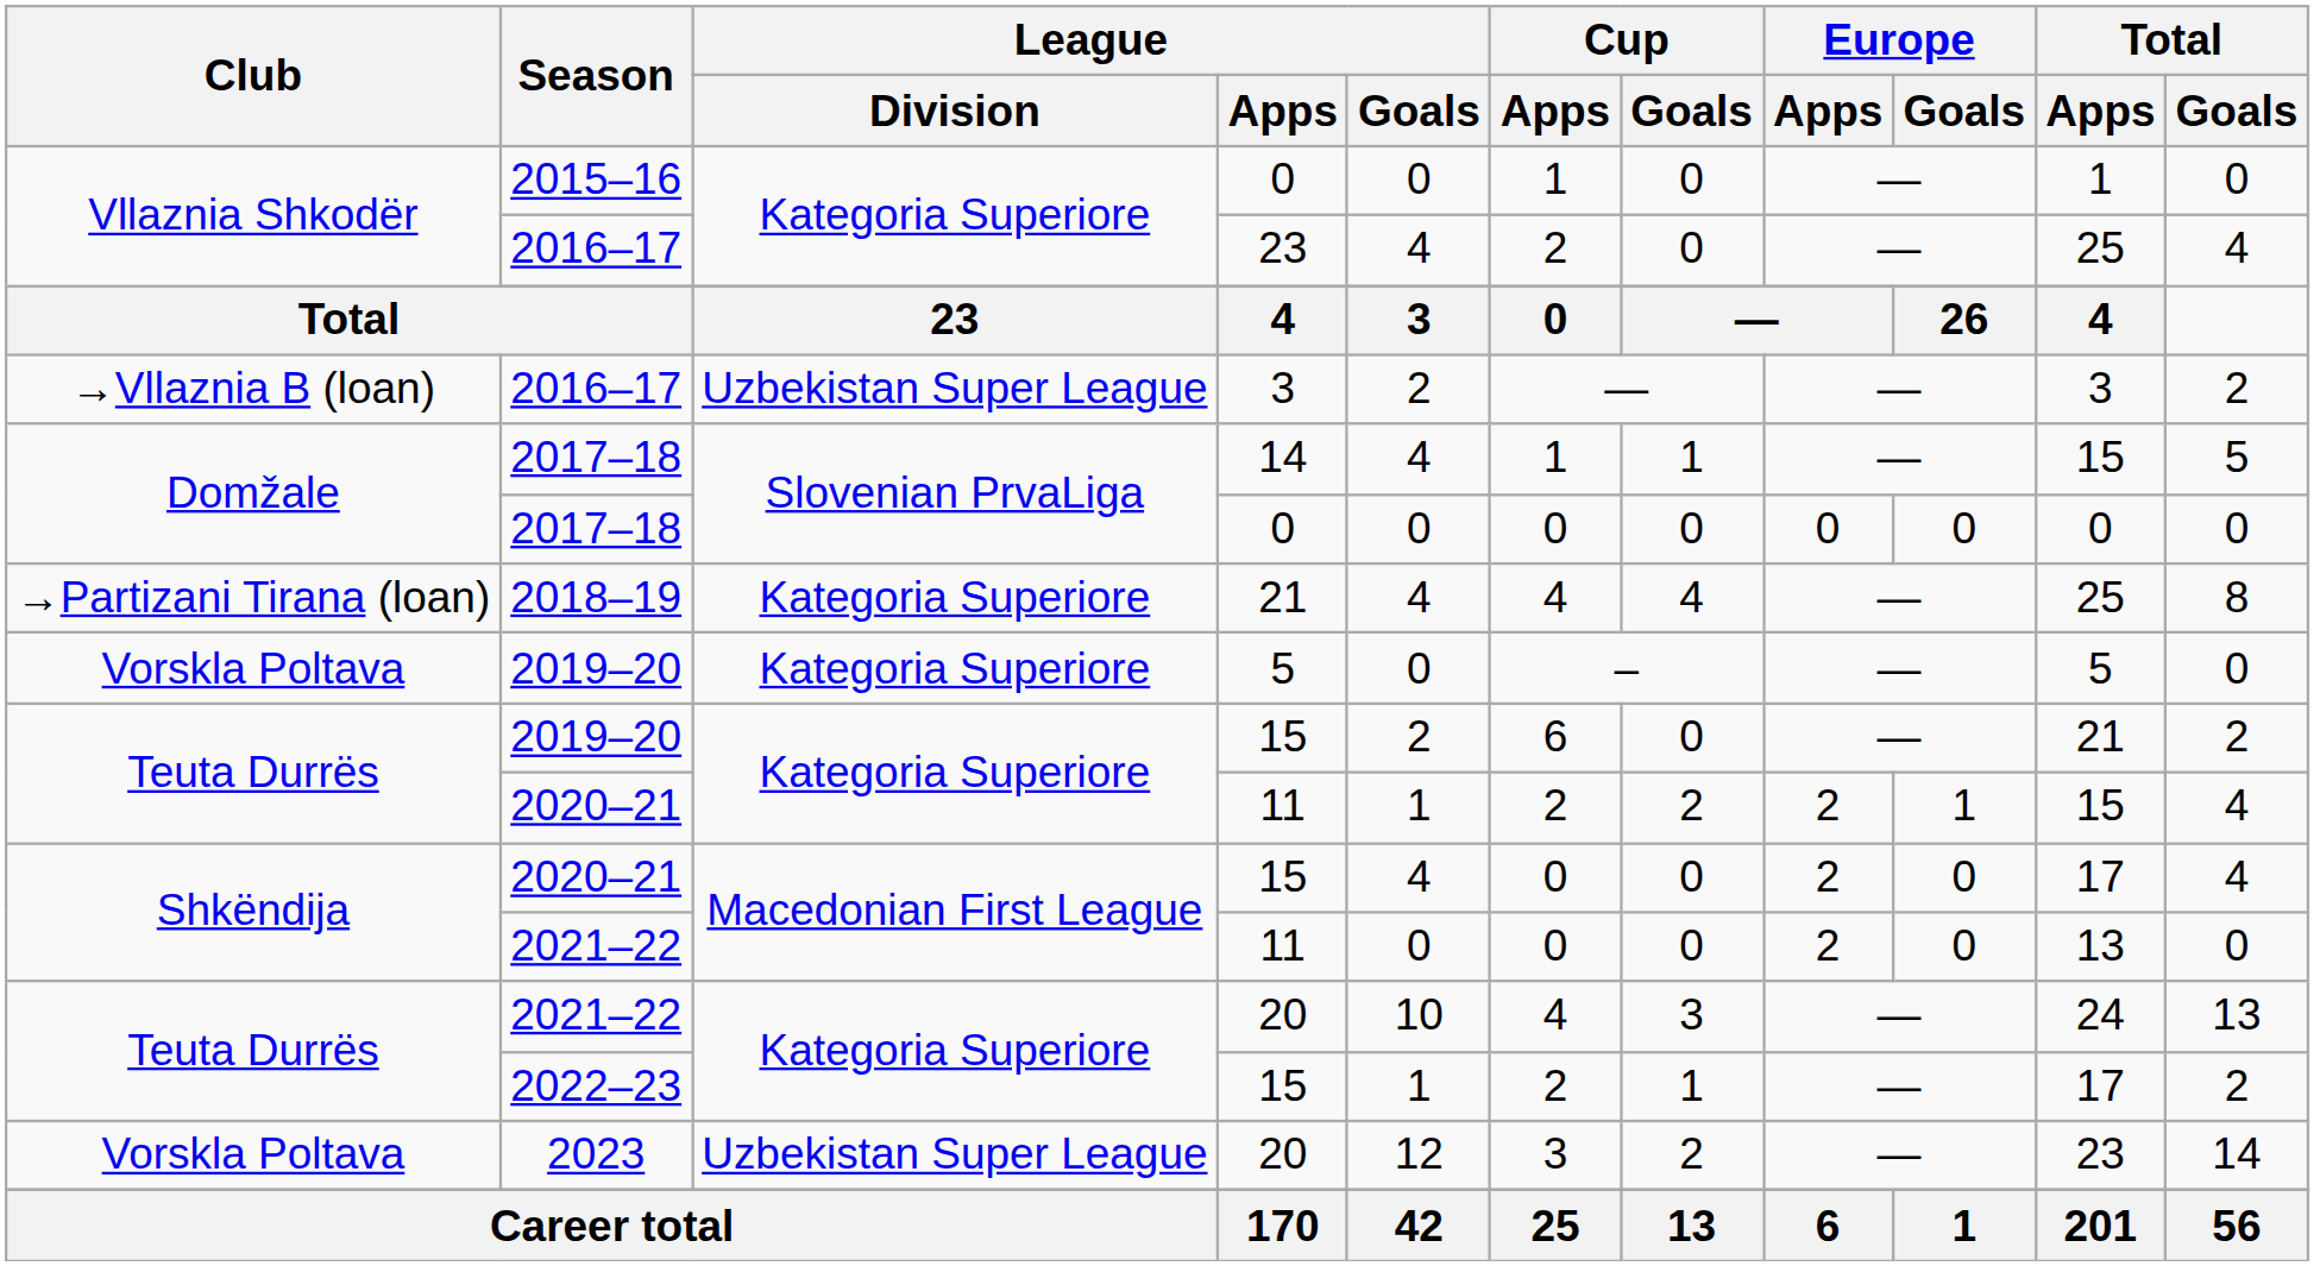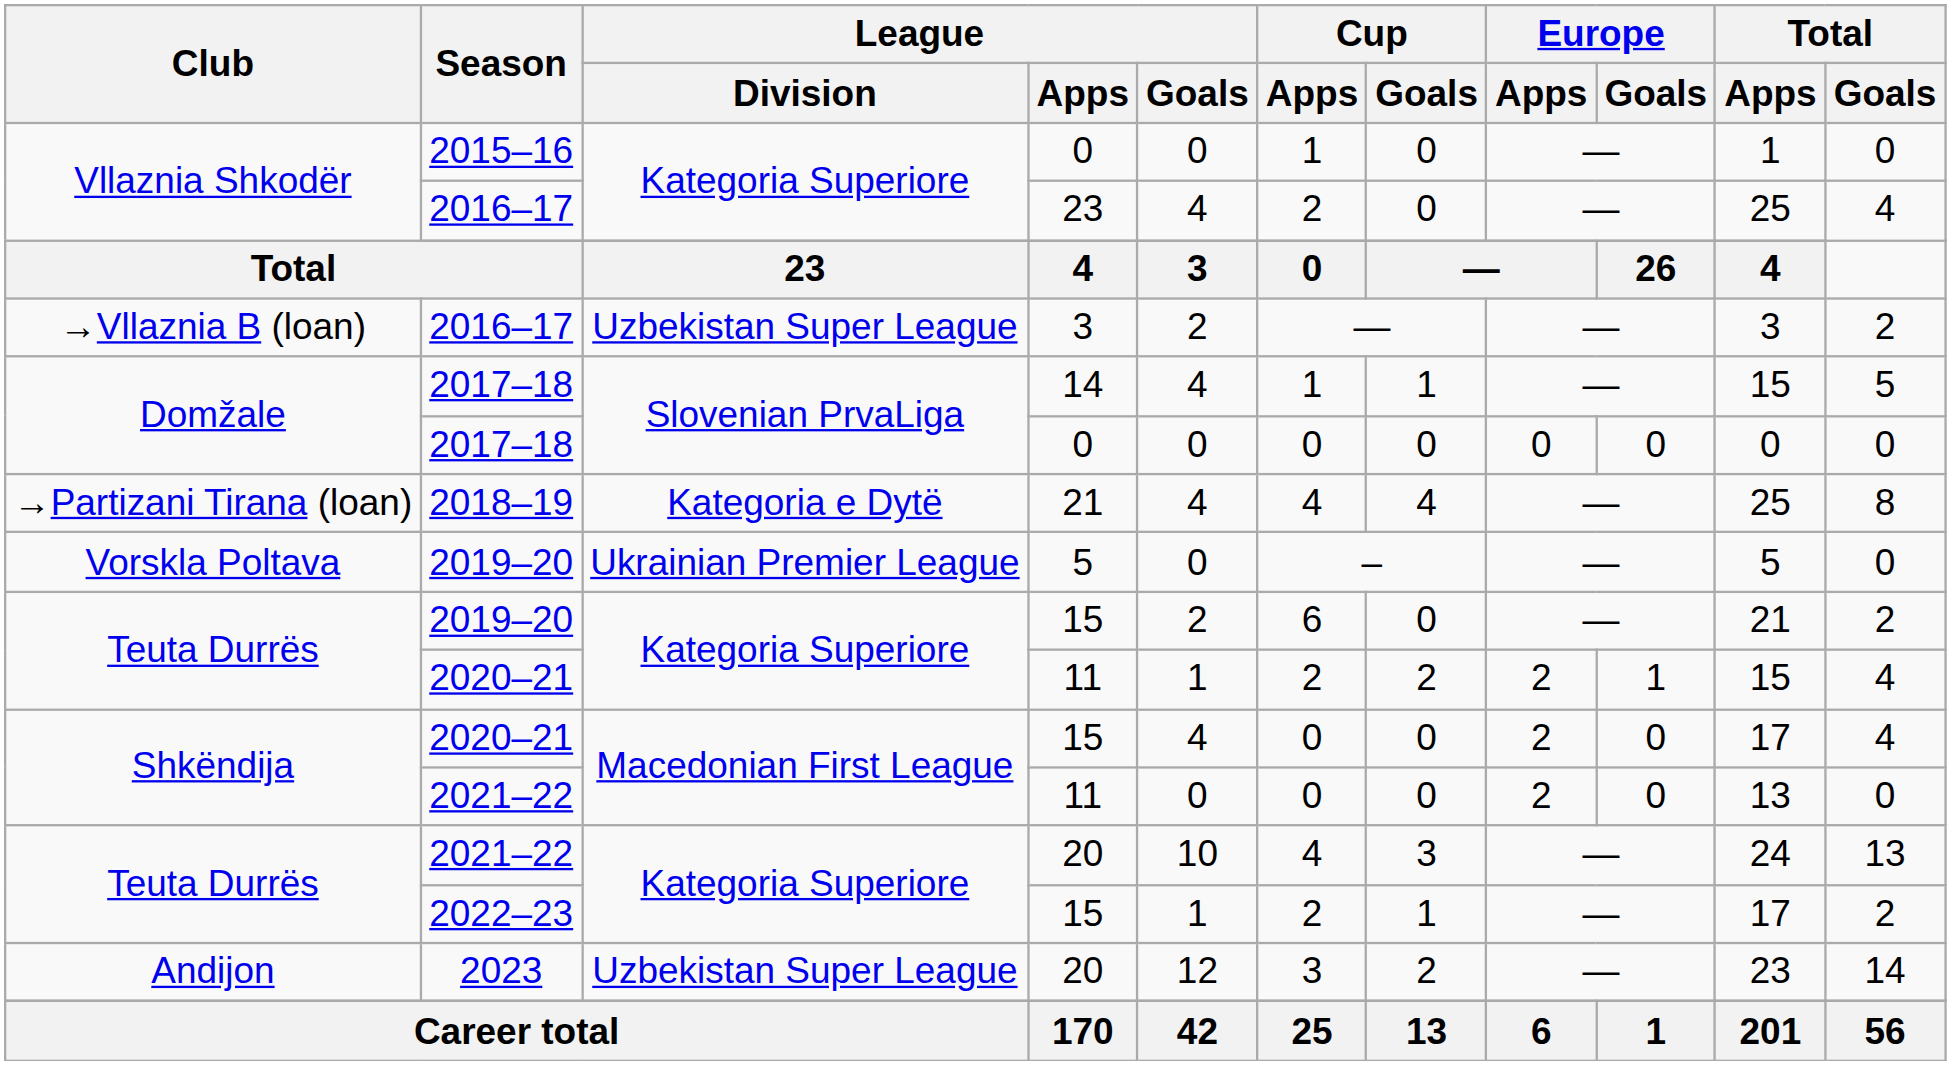 <table class=wikitable style=text-align:center>
 <tr>
 <th rowspan="2">Club</th>
 <th rowspan="2">Season</th>
 <th colspan="3">League</th>
 <th colspan="2">Cup</th>
 <th colspan="2"><a href='#'>Europe</a></th>
 <th colspan="2">Total</th>
 </tr>
 <tr>
 <th>Division</th>
 <th>Apps</th>
 <th>Goals</th>
 <th>Apps</th>
 <th>Goals</th>
 <th>Apps</th>
 <th>Goals</th>
 <th>Apps</th>
 <th>Goals</th>
 </tr>
 <tr>
 <td rowspan="3" valign="center"><a href='#'>Vllaznia Shkodër</a></td>
 <td><a href='#'>2015–16</a></td>
 <td rowspan="2"><a href='#'>Kategoria Superiore</a></td>
 <td>0</td>
 <td>0</td>
 <td>1</td>
 <td>0</td>
 <td colspan="2">—</td>
 <td>1</td>
 <td>0</td>
 </tr>
 <tr>
 <td><a href='#'>2016–17</a></td>
 <td>23</td>
 <td>4</td>
 <td>2</td>
 <td>0</td>
 <td colspan="2">—</td>
 <td>25</td>
 <td>4</td>
 </tr>
 <tr>
 </tr>
 <tr>
 <th colspan="2" valign="center">Total</th>
 <th>23</th>
 <th>4</th>
 <th>3</th>
 <th>0</th>
 <th colspan="2">—</th>
 <th>26</th>
 <th>4</th>
 </tr>
 <tr>
 <td rowspan="1" valign="center">→<a href='#'>Vllaznia B</a> (loan)</td>
 <td><a href='#'>2016–17</a></td>
 <td><a href='#'>Uzbekistan Super League</a></td>
 <td>3</td>
 <td>2</td>
 <td colspan="2">—</td>
 <td colspan="2">—</td>
 <td>3</td>
 <td>2</td>
 </tr>
 <tr>
 <td rowspan="2" valign="center"><a href='#'>Domžale</a></td>
 <td><a href='#'>2017–18</a></td>
 <td rowspan="2"><a href='#'>Slovenian PrvaLiga</a></td>
 <td>14</td>
 <td>4</td>
 <td>1</td>
 <td>1</td>
 <td colspan="2">—</td>
 <td>15</td>
 <td>5</td>
 </tr>
 <tr>
 <td><a href='#'>2017–18</a></td>
 <td>0</td>
 <td>0</td>
 <td>0</td>
 <td>0</td>
 <td>0</td>
 <td>0</td>
 <td>0</td>
 <td>0</td>
 </tr>
 <tr>
 <td>→<a href='#'>Partizani Tirana</a> (loan)</td>
 <td><a href='#'>2018–19</a></td>
-<td rowspan="1"><a href='#'>Kategoria Superiore</a></td>
+<td rowspan="1"><a href='#'>Kategoria e Dytë</a></td>
 <td>21</td>
 <td>4</td>
 <td>4</td>
 <td>4</td>
 <td colspan="2">—</td>
 <td>25</td>
 <td>8</td>
 </tr>
 <tr>
 <td><a href='#'>Vorskla Poltava</a></td>
 <td><a href='#'>2019–20</a></td>
-<td rowspan="1"><a href='#'>Kategoria Superiore</a></td>
+<td><a href='#'>Ukrainian Premier League</a></td>
 <td>5</td>
 <td>0</td>
 <td colspan="2">–</td>
 <td colspan="2">—</td>
 <td>5</td>
 <td>0</td>
 </tr>
 <tr>
 <td rowspan="2"><a href='#'>Teuta Durrës</a></td>
 <td><a href='#'>2019–20</a></td>
 <td rowspan="2"><a href='#'>Kategoria Superiore</a></td>
 <td>15</td>
 <td>2</td>
 <td>6</td>
 <td>0</td>
 <td colspan="2">—</td>
 <td>21</td>
 <td>2</td>
 </tr>
 <tr>
 <td><a href='#'>2020–21</a></td>
 <td>11</td>
 <td>1</td>
 <td>2</td>
 <td>2</td>
 <td>2</td>
 <td>1</td>
 <td>15</td>
 <td>4</td>
 </tr>
 <tr>
 <td rowspan="2"><a href='#'>Shkëndija</a></td>
 <td><a href='#'>2020–21</a></td>
 <td rowspan="2"><a href='#'>Macedonian First League</a></td>
 <td>15</td>
 <td>4</td>
 <td>0</td>
 <td>0</td>
 <td>2</td>
 <td>0</td>
 <td>17</td>
 <td>4</td>
 </tr>
 <tr>
 <td><a href='#'>2021–22</a></td>
 <td>11</td>
 <td>0</td>
 <td>0</td>
 <td>0</td>
 <td>2</td>
 <td>0</td>
 <td>13</td>
 <td>0</td>
 </tr>
 <tr>
 <td rowspan="2"><a href='#'>Teuta Durrës</a></td>
 <td><a href='#'>2021–22</a></td>
 <td rowspan="2"><a href='#'>Kategoria Superiore</a></td>
 <td>20</td>
 <td>10</td>
 <td>4</td>
 <td>3</td>
 <td colspan="2">—</td>
 <td>24</td>
 <td>13</td>
 </tr>
 <tr>
 <td><a href='#'>2022–23</a></td>
 <td>15</td>
 <td>1</td>
 <td>2</td>
 <td>1</td>
 <td colspan="2">—</td>
 <td>17</td>
 <td>2</td>
 </tr>
 <tr>
-<td><a href='#'>Vorskla Poltava</a></td>
+<td><a href='#'>Andijon</a></td>
 <td><a href='#'>2023</a></td>
 <td><a href='#'>Uzbekistan Super League</a></td>
 <td>20</td>
 <td>12</td>
 <td>3</td>
 <td>2</td>
 <td colspan="2">—</td>
 <td>23</td>
 <td>14</td>
 </tr>
 <tr>
 </tr>
 <tr>
 <th colspan="3">Career total</th>
 <th>170</th>
 <th>42</th>
 <th>25</th>
 <th>13</th>
 <th>6</th>
 <th>1</th>
 <th>201</th>
 <th>56</th>
 </tr>
 </table>
